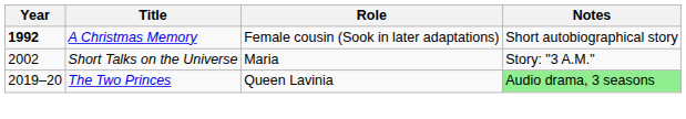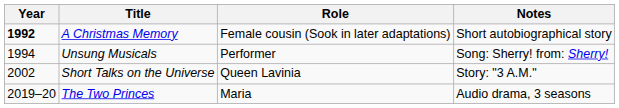 <table class="wikitable sortable">
 <tr>
 <th>Year</th>
 <th>Title</th>
 <th>Role</th>
 <th>Notes</th>
 </tr>
 <tr>
 <td><strong>1992</strong></td>
 <td><em><a href='#'>A Christmas Memory</a></em></td>
 <td>Female cousin (Sook in later adaptations)</td>
 <td>Short autobiographical story</td>
 </tr>
 <tr>
+<td>1994</td>
+<td><em>Unsung Musicals</em></td>
+<td>Performer</td>
+<td>Song: Sherry! from: <em><a href='#'>Sherry!</a></em></td>
+</tr>
+<tr>
 <td>2002</td>
 <td><em>Short Talks on the Universe</em></td>
-<td>Maria</td>
+<td>Queen Lavinia</td>
 <td>Story: "3 A.M."</td>
 </tr>
 <tr>
 <td>2019–20</td>
 <td><em><a href='#'>The Two Princes</a></em></td>
-<td>Queen Lavinia</td>
-<td style="background: lightgreen;">Audio drama, 3 seasons</td>
+<td>Maria</td>
+<td>Audio drama, 3 seasons</td>
 </tr>
 </table>
